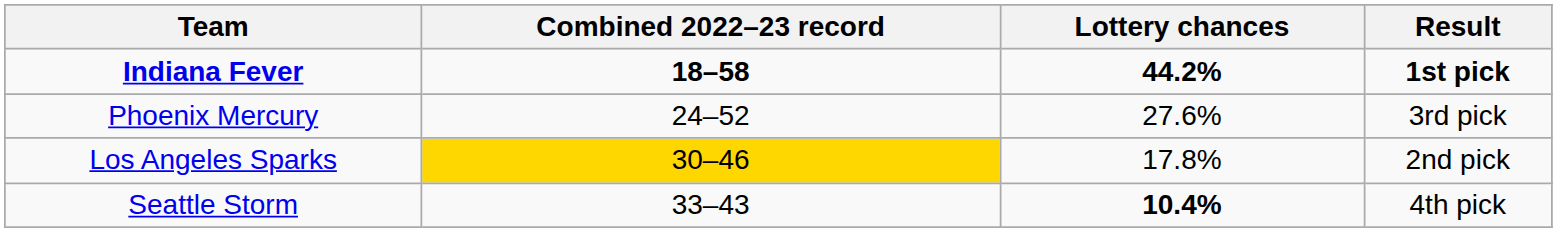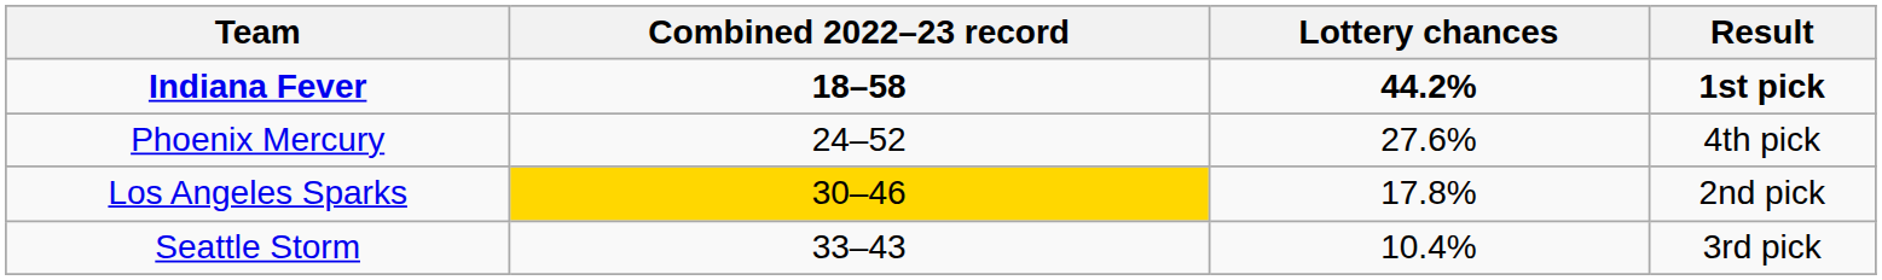 <table class="wikitable sortable" style="text-align: center; width: 70%">
 <tr>
 <th>Team</th>
 <th>Combined 2022–23 record</th>
 <th>Lottery chances</th>
 <th>Result</th>
 </tr>
 <tr>
 <td><strong><a href='#'>Indiana Fever</a></strong></td>
 <td><strong>18–58</strong></td>
 <td><strong>44.2%</strong></td>
 <td><strong>1st pick</strong></td>
 </tr>
 <tr>
 <td><a href='#'>Phoenix Mercury</a></td>
 <td>24–52</td>
 <td>27.6%</td>
-<td>3rd pick</td>
+<td>4th pick</td>
 </tr>
 <tr>
 <td><a href='#'>Los Angeles Sparks</a></td>
 <td style="background: gold;">30–46</td>
 <td>17.8%</td>
 <td>2nd pick</td>
 </tr>
 <tr>
 <td><a href='#'>Seattle Storm</a></td>
 <td>33–43</td>
-<td><strong>10.4%</strong></td>
-<td>4th pick</td>
+<td>10.4%</td>
+<td>3rd pick</td>
 </tr>
 </table>
